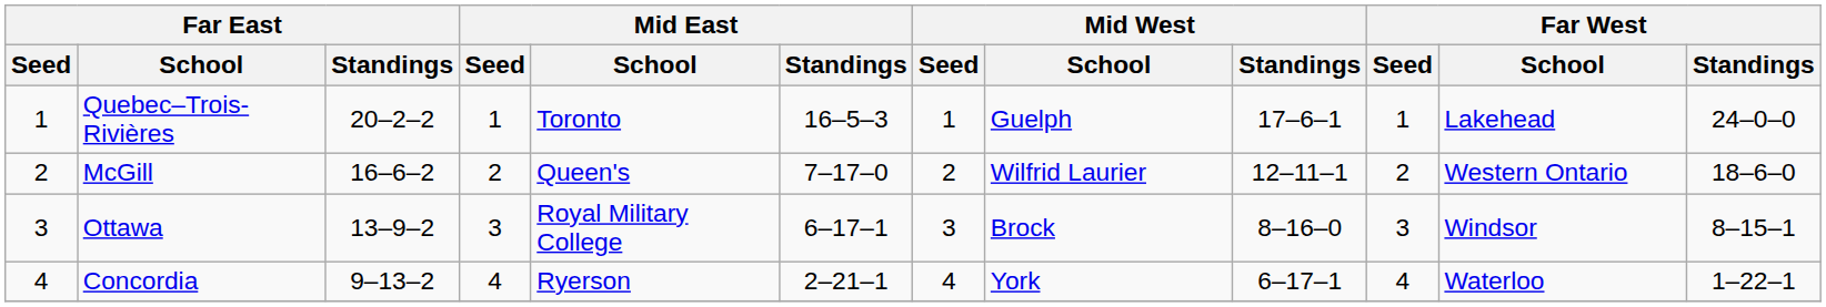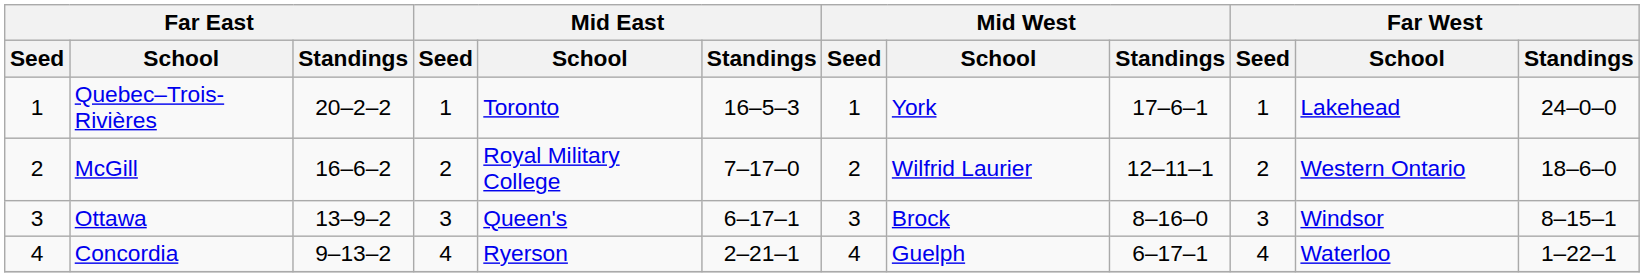 <table class="wikitable">
 <tr>
 <th colspan=3>Far East</th>
 <th colspan=3>Mid East</th>
 <th colspan=3>Mid West</th>
 <th colspan=3>Far West</th>
 </tr>
 <tr>
 <th>Seed</th>
 <th style="width:150px">School</th>
 <th>Standings</th>
 <th>Seed</th>
 <th style="width:150px">School</th>
 <th>Standings</th>
 <th>Seed</th>
 <th style="width:150px">School</th>
 <th>Standings</th>
 <th>Seed</th>
 <th style="width:150px">School</th>
 <th>Standings</th>
 </tr>
 <tr>
 <td align=center>1</td>
 <td><a href='#'>Quebec–Trois-Rivières</a></td>
 <td align=center>20–2–2</td>
 <td align=center>1</td>
 <td><a href='#'>Toronto</a></td>
 <td align=center>16–5–3</td>
 <td align=center>1</td>
-<td><a href='#'>Guelph</a></td>
+<td><a href='#'>York</a></td>
 <td align=center>17–6–1</td>
 <td align=center>1</td>
 <td><a href='#'>Lakehead</a></td>
 <td align=center>24–0–0</td>
 </tr>
 <tr>
 <td align=center>2</td>
 <td><a href='#'>McGill</a></td>
 <td align=center>16–6–2</td>
 <td align=center>2</td>
-<td><a href='#'>Queen's</a></td>
+<td><a href='#'>Royal Military College</a></td>
 <td align=center>7–17–0</td>
 <td align=center>2</td>
 <td><a href='#'>Wilfrid Laurier</a></td>
 <td align=center>12–11–1</td>
 <td align=center>2</td>
 <td><a href='#'>Western Ontario</a></td>
 <td align=center>18–6–0</td>
 </tr>
 <tr>
 <td align=center>3</td>
 <td><a href='#'>Ottawa</a></td>
 <td align=center>13–9–2</td>
 <td align=center>3</td>
-<td><a href='#'>Royal Military College</a></td>
+<td><a href='#'>Queen's</a></td>
 <td align=center>6–17–1</td>
 <td align=center>3</td>
 <td><a href='#'>Brock</a></td>
 <td align=center>8–16–0</td>
 <td align=center>3</td>
 <td><a href='#'>Windsor</a></td>
 <td align=center>8–15–1</td>
 </tr>
 <tr>
 <td align=center>4</td>
 <td><a href='#'>Concordia</a></td>
 <td align=center>9–13–2</td>
 <td align=center>4</td>
 <td><a href='#'>Ryerson</a></td>
 <td align=center>2–21–1</td>
 <td align=center>4</td>
-<td><a href='#'>York</a></td>
+<td><a href='#'>Guelph</a></td>
 <td align=center>6–17–1</td>
 <td align=center>4</td>
 <td><a href='#'>Waterloo</a></td>
 <td align=center>1–22–1</td>
 </tr>
 <tr>
 </tr>
 </table>
